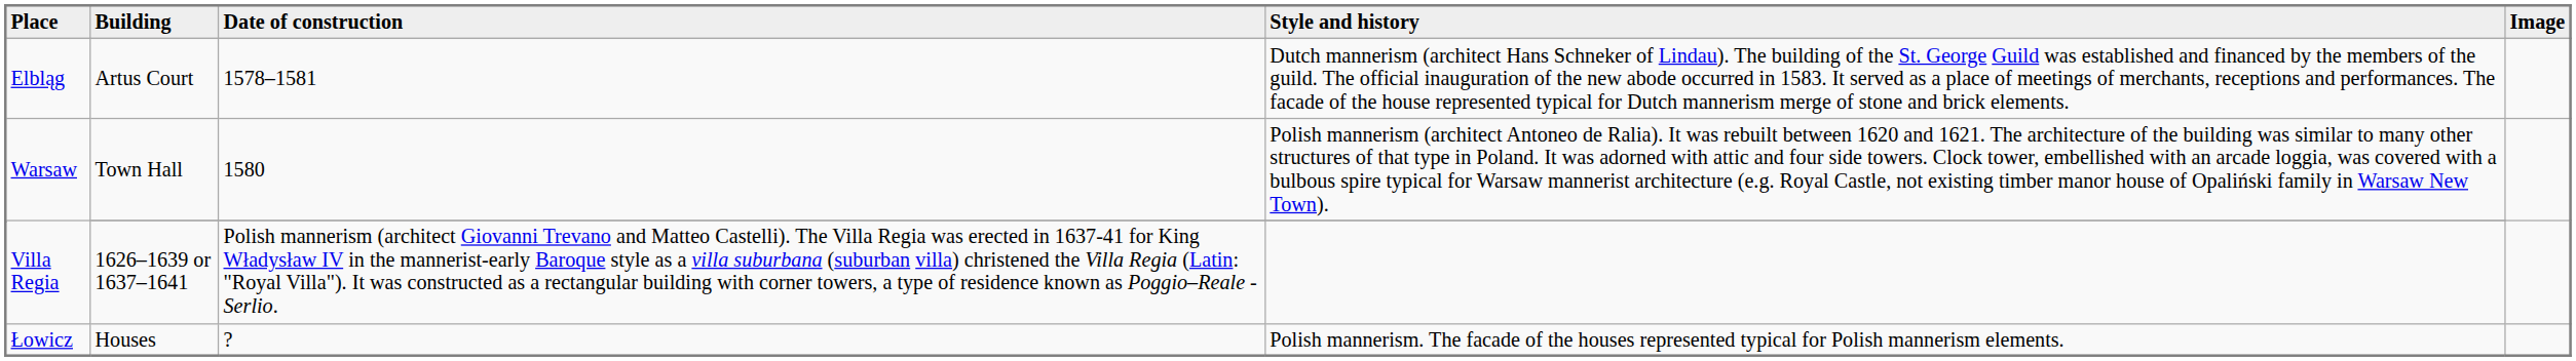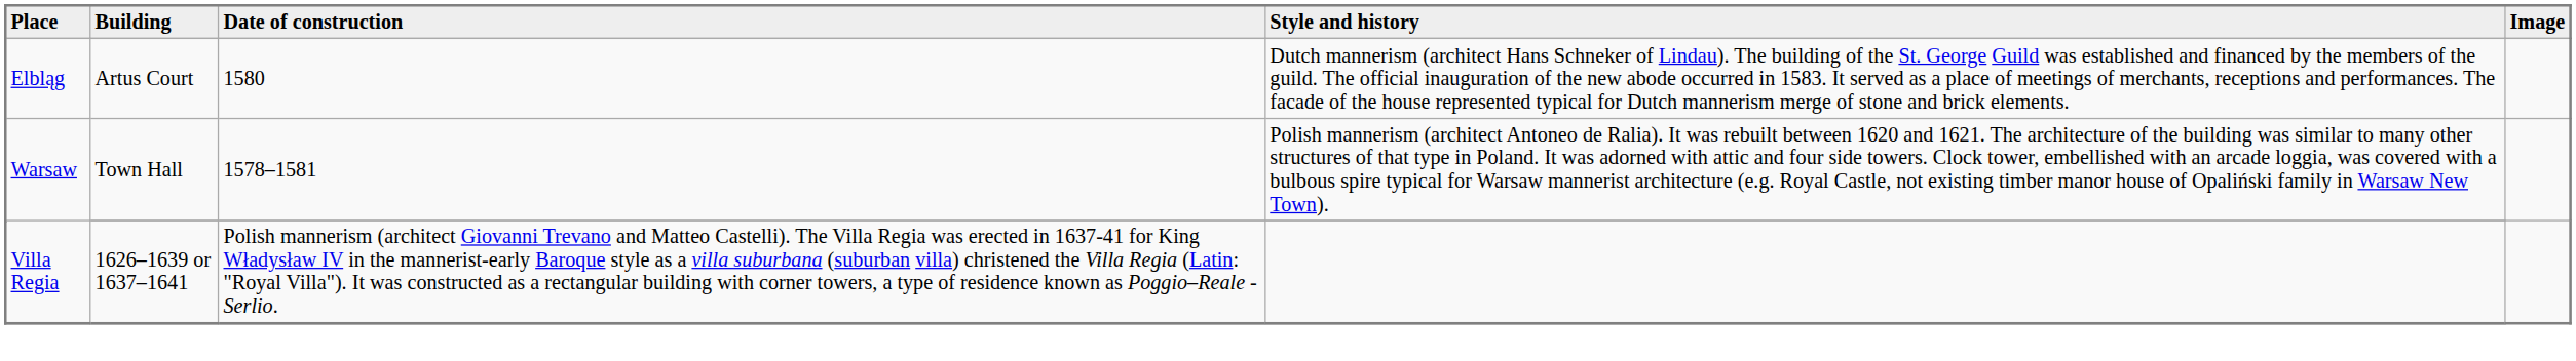 <table class="wikitable" style="border: 2px solid gray; border-collapse: collapse;" width="100%">
 <tr>
 <td bgcolor="#EEEEEE"><strong>Place</strong></td>
 <td bgcolor="#EEEEEE"><strong>Building</strong></td>
 <td bgcolor="#EEEEEE"><strong>Date of construction</strong></td>
 <td bgcolor="#EEEEEE"><strong>Style and history</strong></td>
 <td bgcolor="#EEEEEE"><strong>Image</strong></td>
 </tr>
 <tr>
 </tr>
 <tr>
 <td><a href='#'>Elbląg</a></td>
 <td>Artus Court</td>
-<td>1578–1581</td>
+<td>1580</td>
 <td>Dutch mannerism (architect Hans Schneker of <a href='#'>Lindau</a>). The building of the <a href='#'>St. George</a> <a href='#'>Guild</a> was established and financed by the members of the guild. The official inauguration of the new abode occurred in 1583. It served as a place of meetings of merchants, receptions and performances. The facade of the house represented typical for Dutch mannerism merge of stone and brick elements.</td>
 <td></td>
 </tr>
 <tr>
 <td rowspan=2><a href='#'>Warsaw</a></td>
 <td>Town Hall</td>
-<td>1580</td>
+<td>1578–1581</td>
 <td>Polish mannerism (architect Antoneo de Ralia). It was rebuilt between 1620 and 1621. The architecture of the building was similar to many other structures of that type in Poland. It was adorned with attic and four side towers. Clock tower, embellished with an arcade loggia, was covered with a bulbous spire typical for Warsaw mannerist architecture (e.g. Royal Castle, not existing timber manor house of Opaliński family in <a href='#'>Warsaw New Town</a>).</td>
 <td></td>
 </tr>
 <tr>
 </tr>
 <tr>
 <td><a href='#'>Villa Regia</a></td>
 <td>1626–1639 or 1637–1641</td>
 <td>Polish mannerism (architect <a href='#'>Giovanni Trevano</a> and Matteo Castelli). The Villa Regia was erected in 1637-41 for King <a href='#'>Władysław IV</a> in the mannerist-early <a href='#'>Baroque</a> style as a <em><a href='#'>villa suburbana</a></em> (<a href='#'>suburban</a> <a href='#'>villa</a>) christened the <em>Villa Regia</em> (<a href='#'>Latin</a>:  "Royal Villa"). It was constructed as a rectangular building with corner towers, a type of residence known as <em>Poggio–Reale - Serlio</em>.</td>
 <td></td>
 </tr>
 <tr>
-<td><a href='#'>Łowicz</a></td>
-<td>Houses</td>
-<td>?</td>
-<td>Polish mannerism. The facade of the houses represented typical for Polish mannerism elements.</td>
-<td></td>
-</tr>
-<tr>
 </tr>
 </table>
